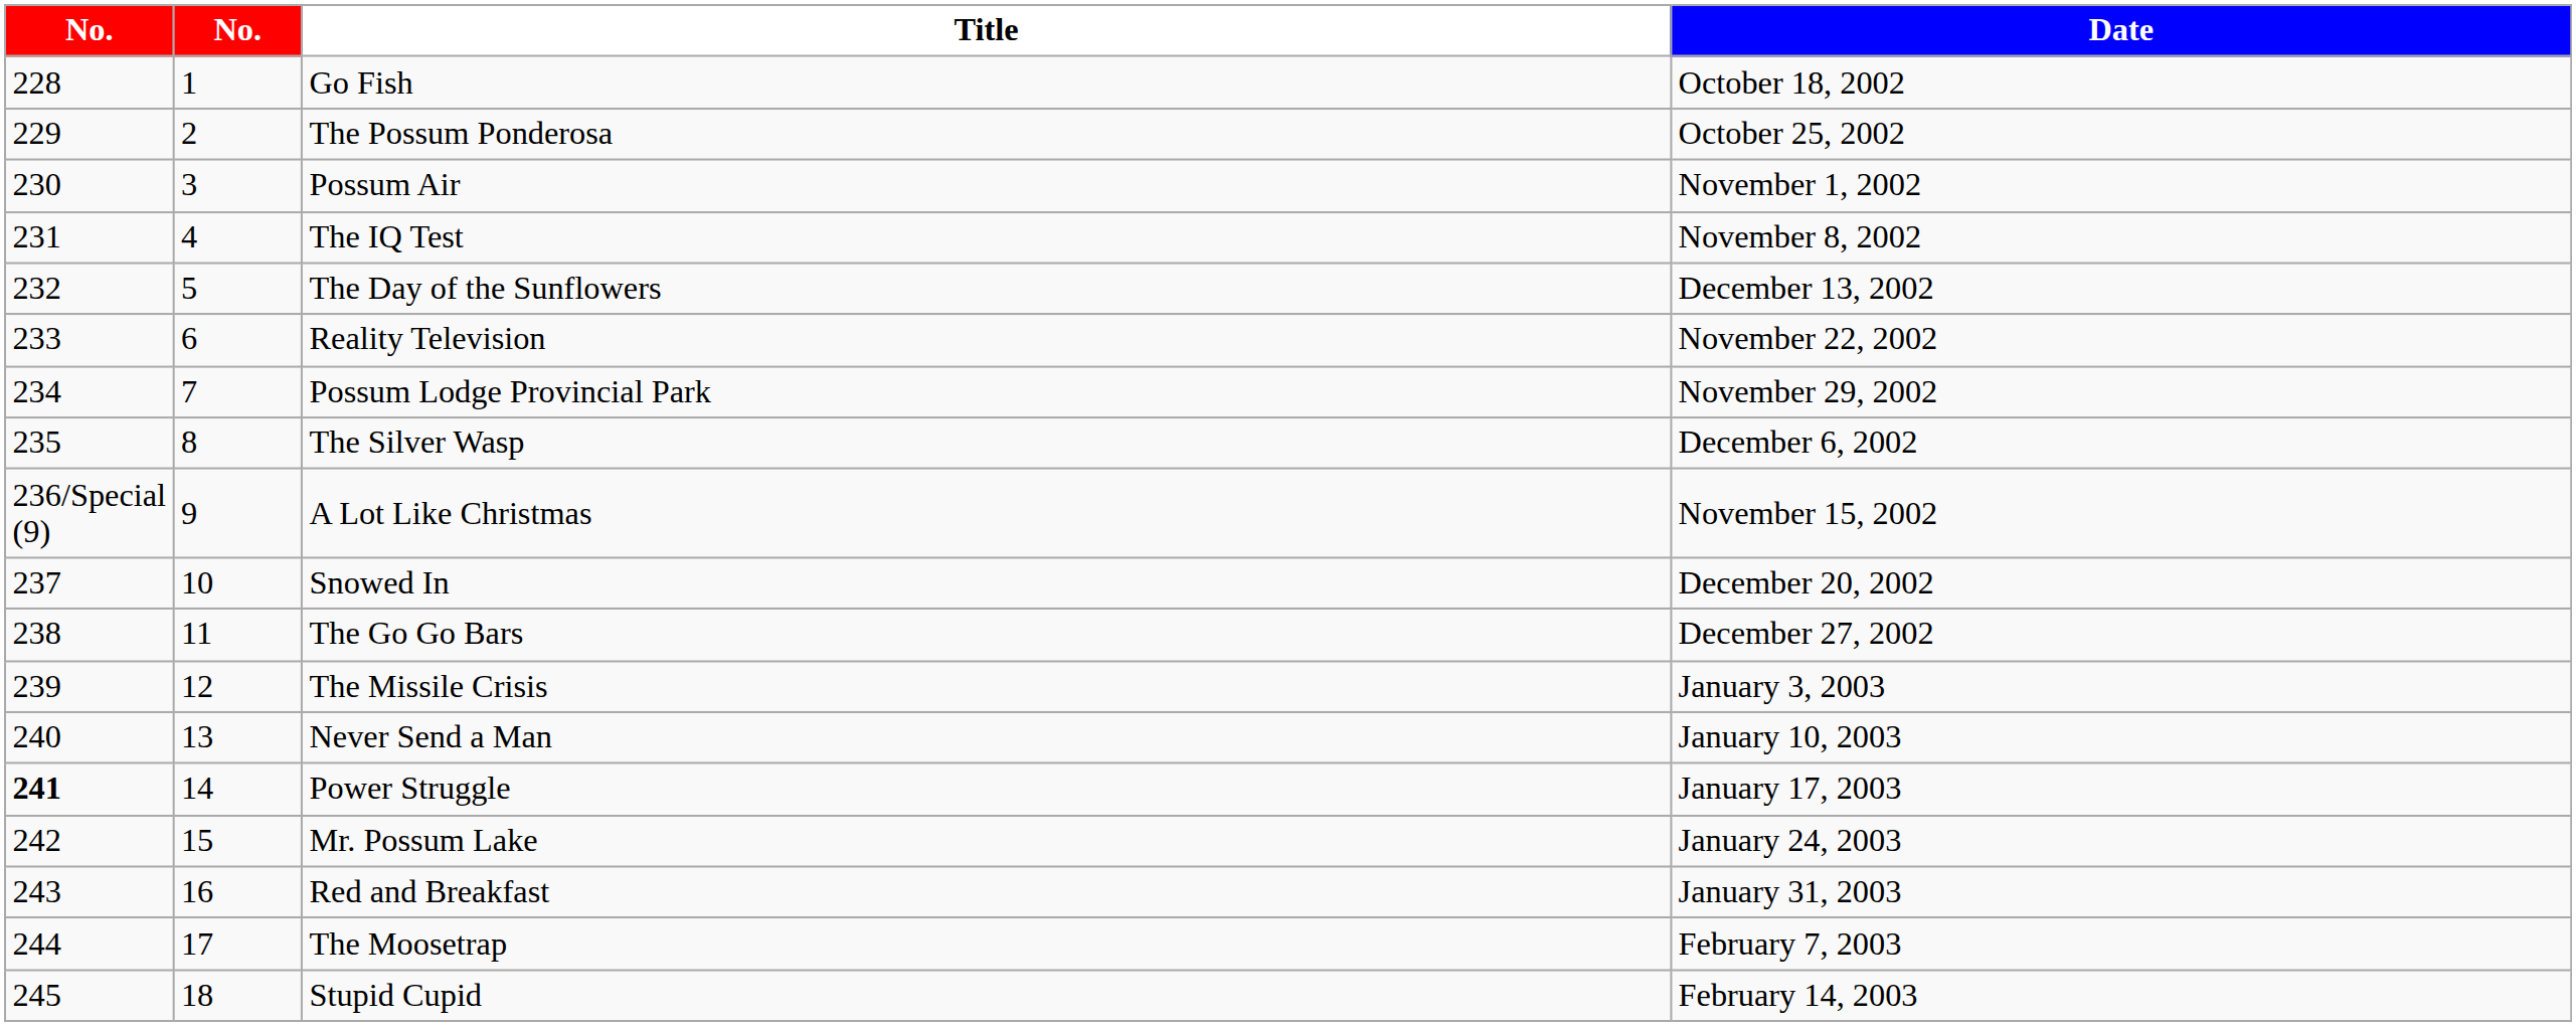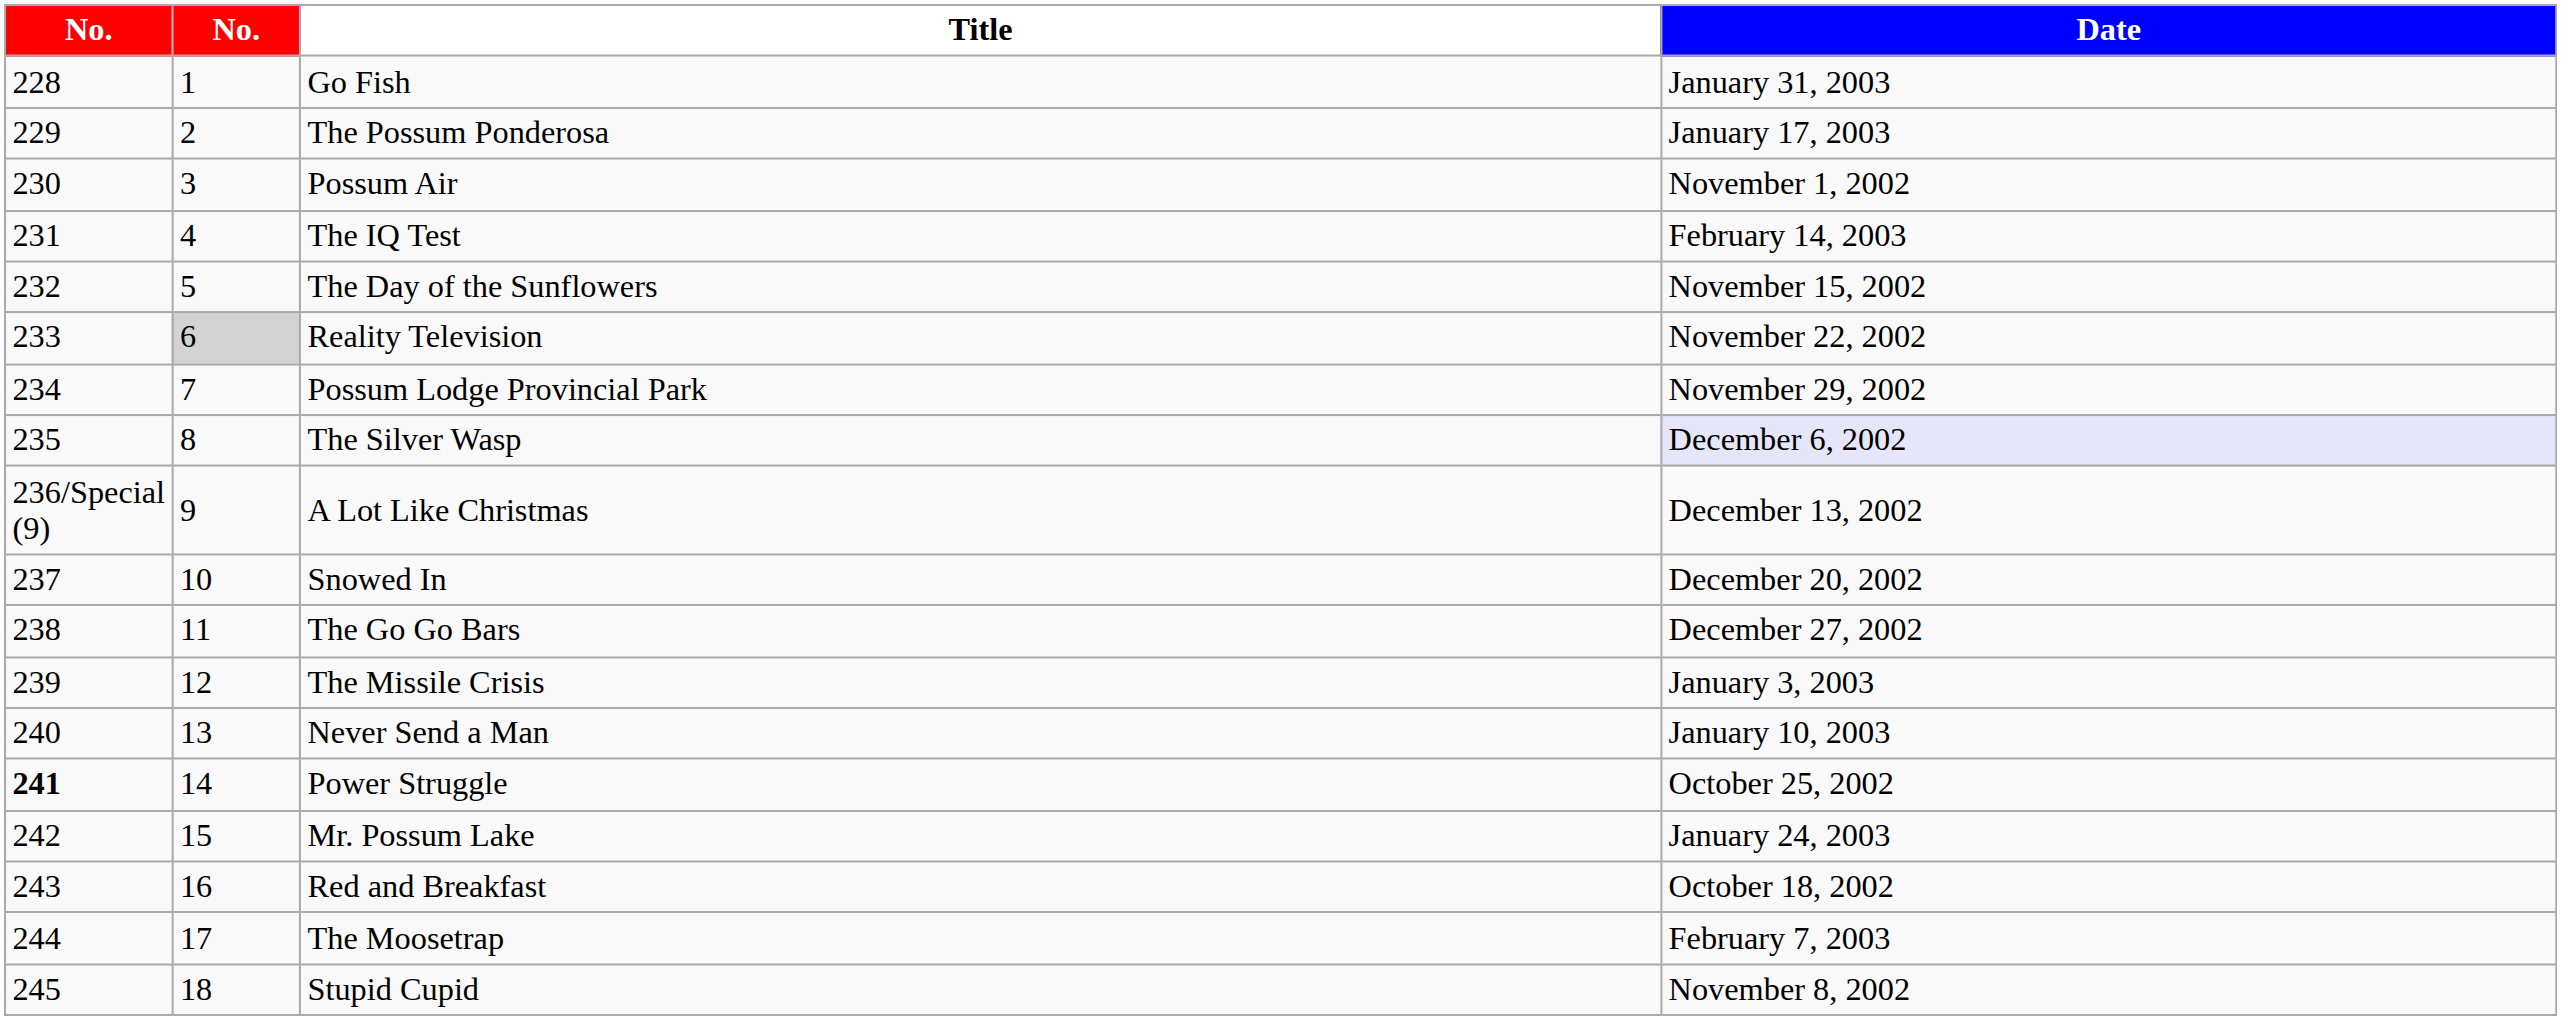 <table class="wikitable plainrowheaders" style="width:100%; margin:auto;">
 <tr>
 <th style="background:red; color:#FFFFFF; width:5%">No.</th>
 <th style="background:red; color:#FFFFFF; width:5%">No.</th>
 <th style="background:white; color:#black">Title</th>
 <th style="background:blue; color:#FFFFFF">Date</th>
 </tr>
 <tr>
 <td>228</td>
 <td>1</td>
 <td>Go Fish</td>
-<td>October 18, 2002</td>
+<td>January 31, 2003</td>
 </tr>
 <tr>
 <td>229</td>
 <td>2</td>
 <td>The Possum Ponderosa</td>
-<td>October 25, 2002</td>
+<td>January 17, 2003</td>
 </tr>
 <tr>
 <td>230</td>
 <td>3</td>
 <td>Possum Air</td>
 <td>November 1, 2002</td>
 </tr>
 <tr>
 <td>231</td>
 <td>4</td>
 <td>The IQ Test</td>
-<td>November 8, 2002</td>
+<td>February 14, 2003</td>
 </tr>
 <tr>
 <td>232</td>
 <td>5</td>
 <td>The Day of the Sunflowers</td>
-<td>December 13, 2002</td>
+<td>November 15, 2002</td>
 </tr>
 <tr>
 <td>233</td>
-<td>6</td>
+<td style="background: lightgrey;">6</td>
 <td>Reality Television</td>
 <td>November 22, 2002</td>
 </tr>
 <tr>
 <td>234</td>
 <td>7</td>
 <td>Possum Lodge Provincial Park</td>
 <td>November 29, 2002</td>
 </tr>
 <tr>
 <td>235</td>
 <td>8</td>
 <td>The Silver Wasp</td>
-<td>December 6, 2002</td>
+<td style="background: lavender;">December 6, 2002</td>
 </tr>
 <tr>
 <td>236/Special (9)</td>
 <td>9</td>
 <td>A Lot Like Christmas</td>
-<td>November 15, 2002</td>
+<td>December 13, 2002</td>
 </tr>
 <tr>
 <td>237</td>
 <td>10</td>
 <td>Snowed In</td>
 <td>December 20, 2002</td>
 </tr>
 <tr>
 <td>238</td>
 <td>11</td>
 <td>The Go Go Bars</td>
 <td>December 27, 2002</td>
 </tr>
 <tr>
 <td>239</td>
 <td>12</td>
 <td>The Missile Crisis</td>
 <td>January 3, 2003</td>
 </tr>
 <tr>
 <td>240</td>
 <td>13</td>
 <td>Never Send a Man</td>
 <td>January 10, 2003</td>
 </tr>
 <tr>
 <td><strong>241</strong></td>
 <td>14</td>
 <td>Power Struggle</td>
-<td>January 17, 2003</td>
+<td>October 25, 2002</td>
 </tr>
 <tr>
 <td>242</td>
 <td>15</td>
 <td>Mr. Possum Lake</td>
 <td>January 24, 2003</td>
 </tr>
 <tr>
 <td>243</td>
 <td>16</td>
 <td>Red and Breakfast</td>
-<td>January 31, 2003</td>
+<td>October 18, 2002</td>
 </tr>
 <tr>
 <td>244</td>
 <td>17</td>
 <td>The Moosetrap</td>
 <td>February 7, 2003</td>
 </tr>
 <tr>
 <td>245</td>
 <td>18</td>
 <td>Stupid Cupid</td>
-<td>February 14, 2003</td>
+<td>November 8, 2002</td>
 </tr>
 </table>
